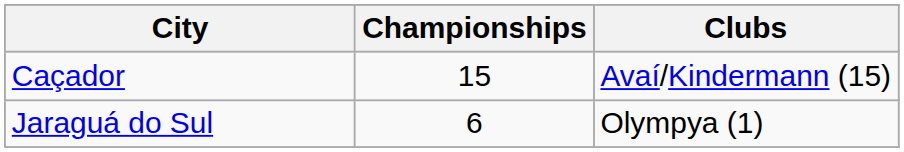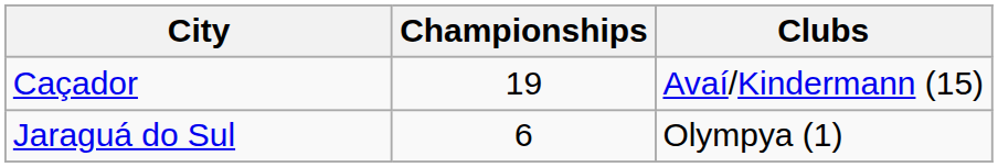 <table class="wikitable">
 <tr>
 <th style="width:180px">City</th>
 <th>Championships</th>
 <th>Clubs</th>
 </tr>
 <tr>
 <td> <a href='#'>Caçador</a></td>
-<td align="center">15</td>
+<td align="center">19</td>
 <td><a href='#'>Avaí</a>/<a href='#'>Kindermann</a> (15)</td>
 </tr>
 <tr>
 <td> <a href='#'>Jaraguá do Sul</a></td>
 <td align="center">6</td>
 <td>Olympya (1)</td>
 </tr>
 </table>
